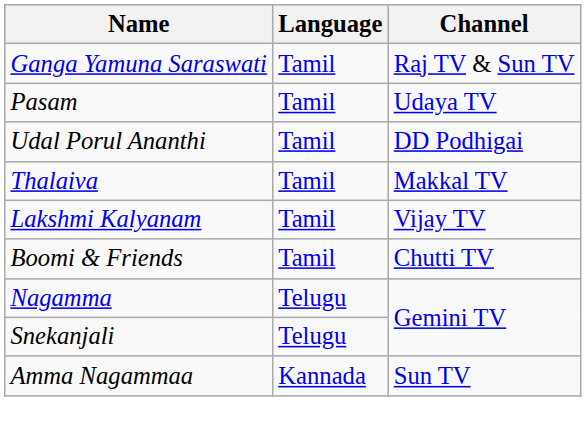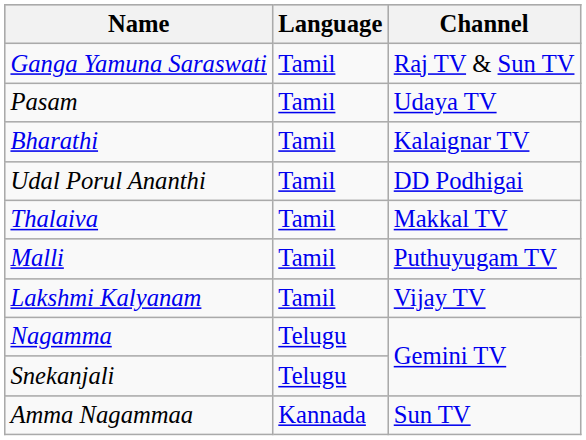 <table class="wikitable">
 <tr style="background:#ccc; text-align:center;">
 <th>Name</th>
 <th>Language</th>
 <th>Channel</th>
 </tr>
 <tr>
 <td><em><a href='#'>Ganga Yamuna Saraswati</a></em></td>
 <td><a href='#'>Tamil</a></td>
 <td><a href='#'>Raj TV</a> & <a href='#'>Sun TV</a></td>
 </tr>
 <tr>
 <td><em>Pasam</em></td>
 <td><a href='#'>Tamil</a></td>
 <td><a href='#'>Udaya TV</a></td>
 </tr>
 <tr>
+<td><em><a href='#'>Bharathi</a></em></td>
+<td><a href='#'>Tamil</a></td>
+<td><a href='#'>Kalaignar TV</a></td>
+</tr>
+<tr>
 <td><em>Udal Porul Ananthi</em></td>
 <td><a href='#'>Tamil</a></td>
 <td><a href='#'>DD Podhigai</a></td>
 </tr>
 <tr>
 <td><em><a href='#'>Thalaiva</a></em></td>
 <td><a href='#'>Tamil</a></td>
 <td><a href='#'>Makkal TV</a></td>
 </tr>
 <tr>
+<td><em><a href='#'>Malli</a></em></td>
+<td><a href='#'>Tamil</a></td>
+<td><a href='#'>Puthuyugam TV</a></td>
+</tr>
+<tr>
 <td><em><a href='#'>Lakshmi Kalyanam</a></em></td>
 <td><a href='#'>Tamil</a></td>
 <td><a href='#'>Vijay TV</a></td>
-</tr>
-<tr>
-<td><em>Boomi & Friends</em></td>
-<td><a href='#'>Tamil</a></td>
-<td><a href='#'>Chutti TV</a></td>
 </tr>
 <tr>
 <td><em><a href='#'>Nagamma</a></em></td>
 <td><a href='#'>Telugu</a></td>
 <td rowspan="2"><a href='#'>Gemini TV</a></td>
 </tr>
 <tr>
 <td><em>Snekanjali</em></td>
 <td><a href='#'>Telugu</a></td>
 </tr>
 <tr>
 <td><em>Amma Nagammaa</em></td>
 <td><a href='#'>Kannada</a></td>
 <td><a href='#'>Sun TV</a></td>
 </tr>
 </table>
